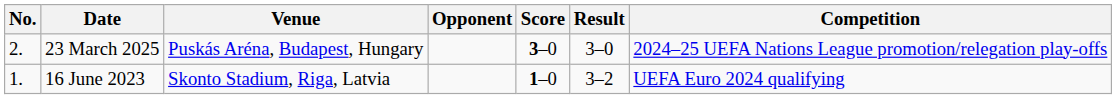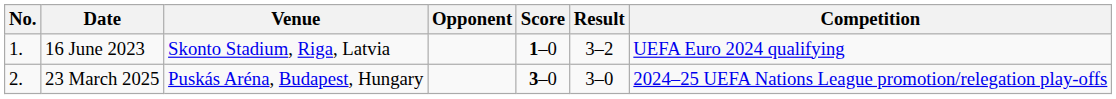 <table class="wikitable">
 <tr>
 <th>No.</th>
 <th>Date</th>
 <th>Venue</th>
 <th>Opponent</th>
 <th>Score</th>
 <th>Result</th>
 <th>Competition</th>
 </tr>
 <tr>
+<td>1.</td>
+<td>16 June 2023</td>
+<td><a href='#'>Skonto Stadium</a>, <a href='#'>Riga</a>, Latvia</td>
+<td></td>
+<td align=center><strong>1</strong>–0</td>
+<td align=center>3–2</td>
+<td><a href='#'>UEFA Euro 2024 qualifying</a></td>
+</tr>
+<tr>
 <td>2.</td>
 <td>23 March 2025</td>
 <td><a href='#'>Puskás Aréna</a>, <a href='#'>Budapest</a>, Hungary</td>
 <td></td>
 <td align=center><strong>3</strong>–0</td>
 <td align=center>3–0</td>
 <td><a href='#'>2024–25 UEFA Nations League promotion/relegation play-offs</a></td>
 </tr>
-<tr>
-<td>1.</td>
-<td>16 June 2023</td>
-<td><a href='#'>Skonto Stadium</a>, <a href='#'>Riga</a>, Latvia</td>
-<td></td>
-<td align=center><strong>1</strong>–0</td>
-<td align=center>3–2</td>
-<td><a href='#'>UEFA Euro 2024 qualifying</a></td>
-</tr>
 </table>
